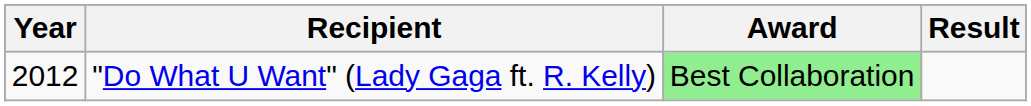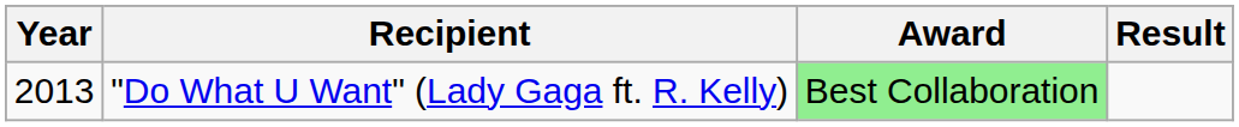 <table class="wikitable">
 <tr>
 <th>Year</th>
 <th>Recipient</th>
 <th>Award</th>
 <th>Result</th>
 </tr>
 <tr>
-<td>2012</td>
+<td>2013</td>
 <td>"<a href='#'>Do What U Want</a>" (<a href='#'>Lady Gaga</a> ft. <a href='#'>R. Kelly</a>)</td>
 <td style="background: lightgreen;">Best Collaboration</td>
 <td></td>
 </tr>
 </table>
